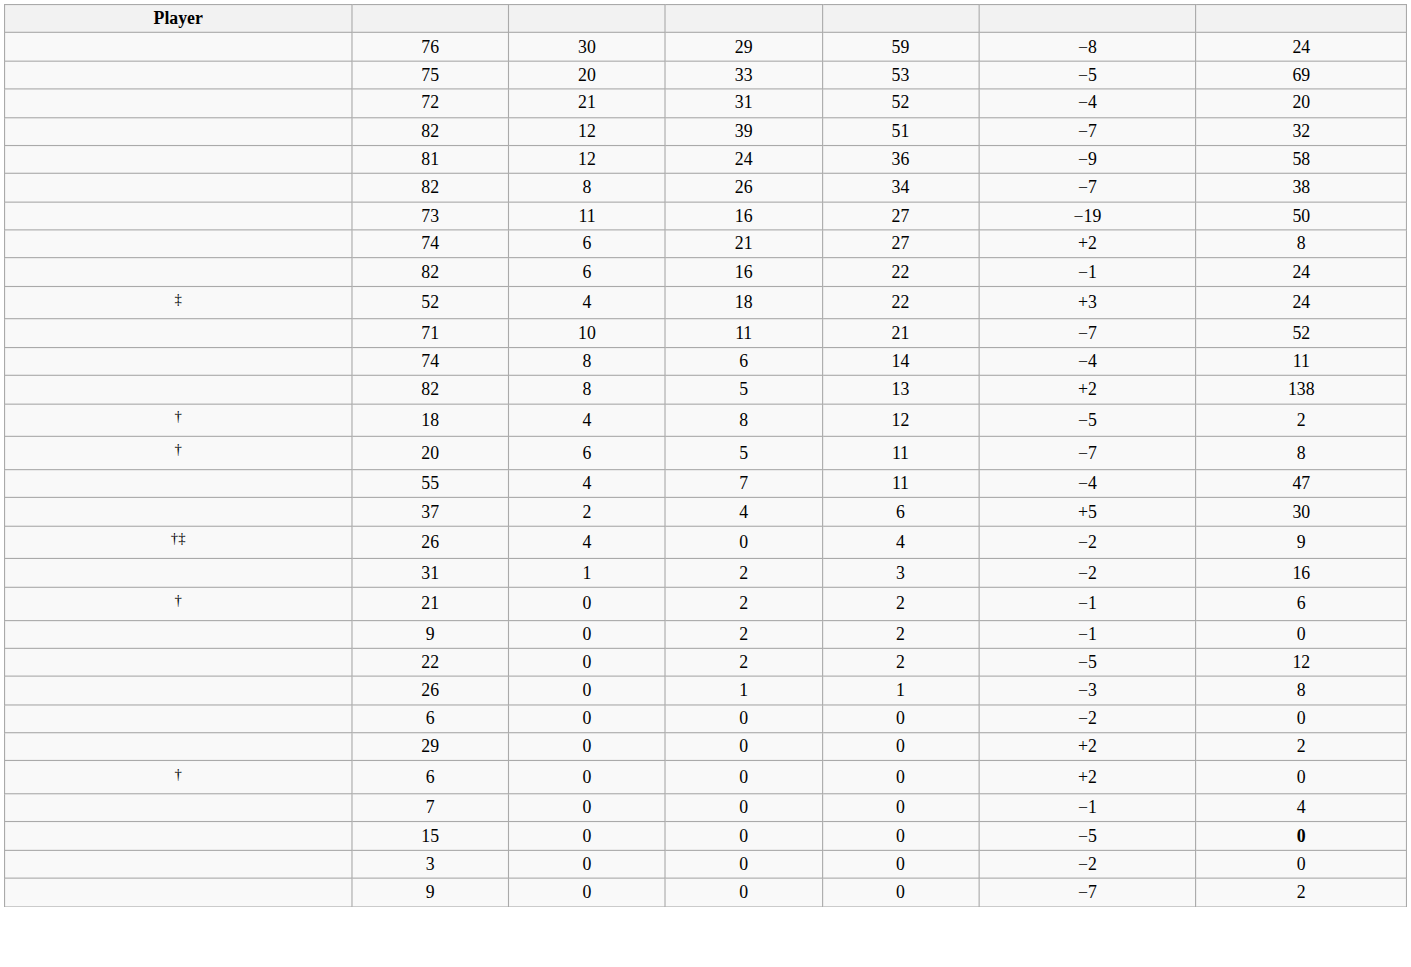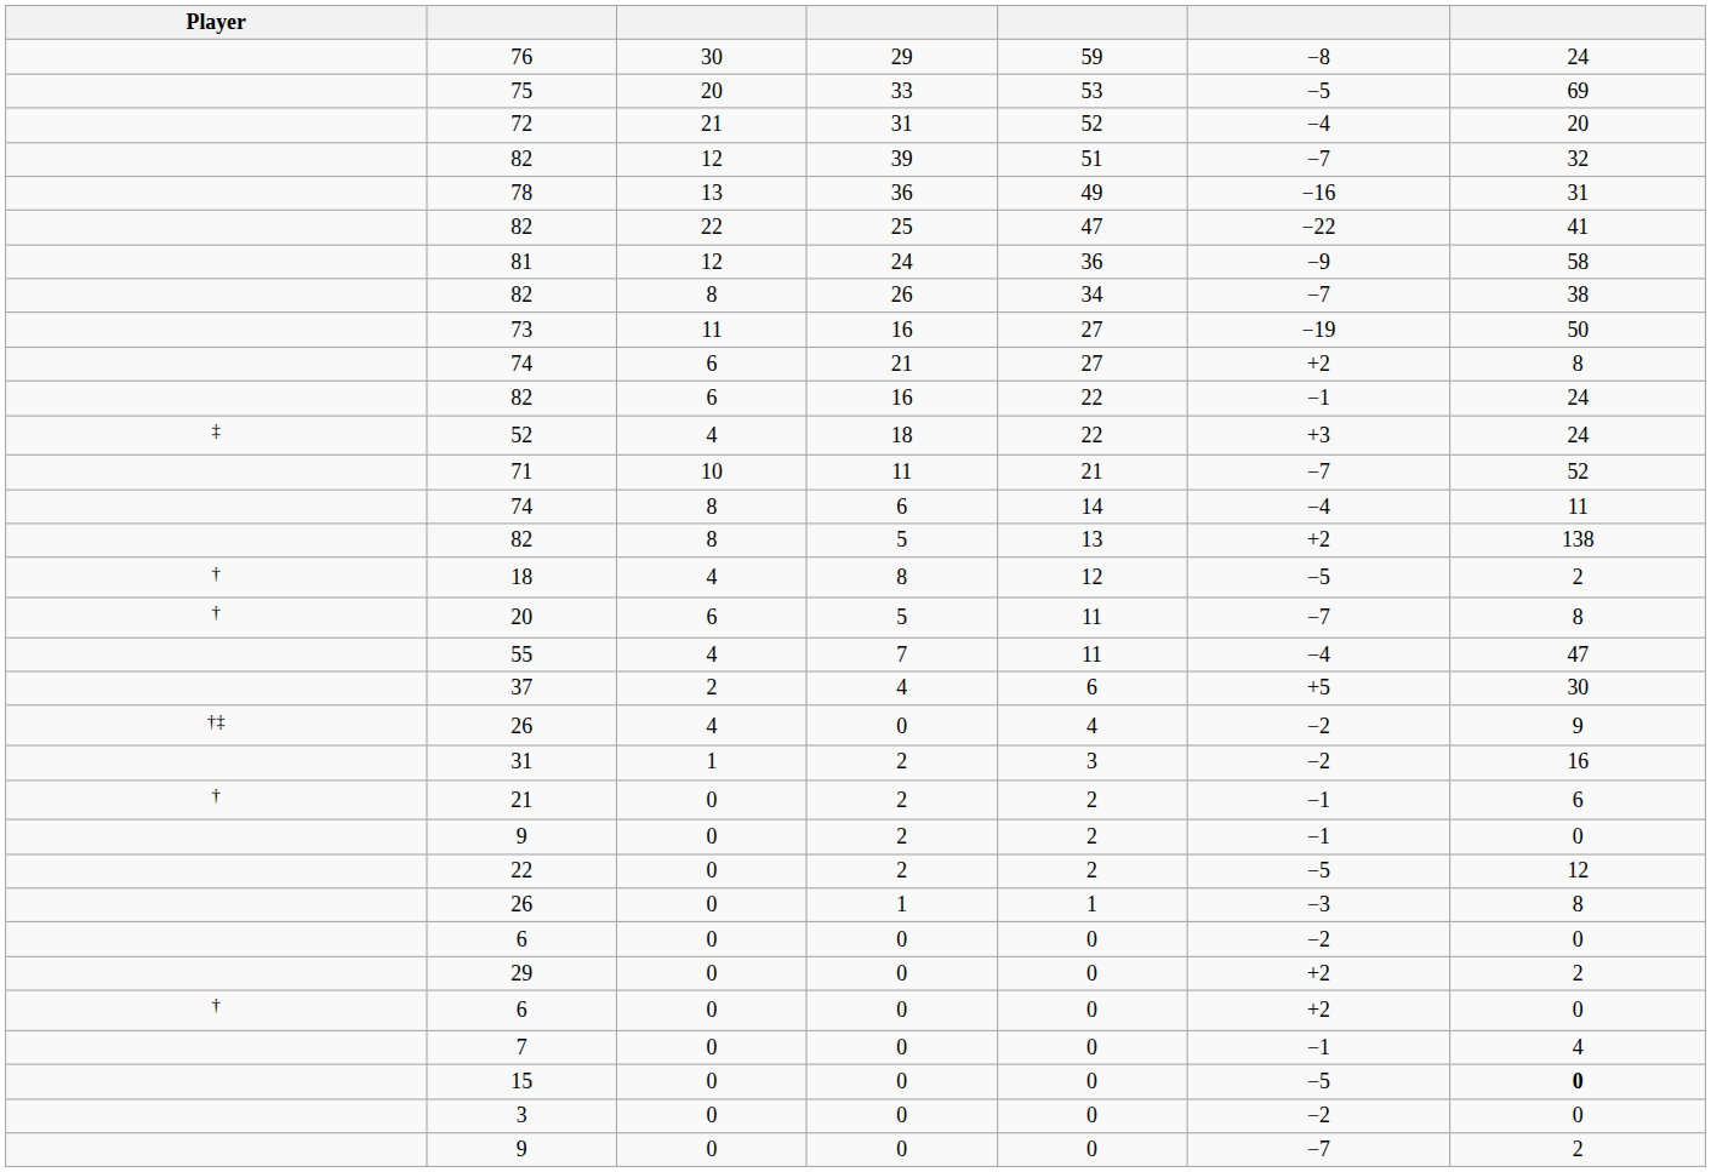 <table class="wikitable sortable" style="width:100%; text-align:center;">
 <tr align=center>
 <th>Player</th>
 <th></th>
 <th></th>
 <th></th>
 <th></th>
 <th data-sort-type="number"></th>
 <th></th>
 </tr>
 <tr>
 <td></td>
 <td>76</td>
 <td>30</td>
 <td>29</td>
 <td>59</td>
 <td>−8</td>
 <td>24</td>
 </tr>
 <tr>
 <td></td>
 <td>75</td>
 <td>20</td>
 <td>33</td>
 <td>53</td>
 <td>−5</td>
 <td>69</td>
 </tr>
 <tr>
 <td></td>
 <td>72</td>
 <td>21</td>
 <td>31</td>
 <td>52</td>
 <td>−4</td>
 <td>20</td>
 </tr>
 <tr>
 <td></td>
 <td>82</td>
 <td>12</td>
 <td>39</td>
 <td>51</td>
 <td>−7</td>
 <td>32</td>
+</tr>
+<tr>
+<td></td>
+<td>78</td>
+<td>13</td>
+<td>36</td>
+<td>49</td>
+<td>−16</td>
+<td>31</td>
+</tr>
+<tr>
+<td></td>
+<td>82</td>
+<td>22</td>
+<td>25</td>
+<td>47</td>
+<td>−22</td>
+<td>41</td>
 </tr>
 <tr>
 <td></td>
 <td>81</td>
 <td>12</td>
 <td>24</td>
 <td>36</td>
 <td>−9</td>
 <td>58</td>
 </tr>
 <tr>
 <td></td>
 <td>82</td>
 <td>8</td>
 <td>26</td>
 <td>34</td>
 <td>−7</td>
 <td>38</td>
 </tr>
 <tr>
 <td></td>
 <td>73</td>
 <td>11</td>
 <td>16</td>
 <td>27</td>
 <td>−19</td>
 <td>50</td>
 </tr>
 <tr>
 <td></td>
 <td>74</td>
 <td>6</td>
 <td>21</td>
 <td>27</td>
 <td>+2</td>
 <td>8</td>
 </tr>
 <tr>
 <td></td>
 <td>82</td>
 <td>6</td>
 <td>16</td>
 <td>22</td>
 <td>−1</td>
 <td>24</td>
 </tr>
 <tr>
 <td><sup>‡</sup></td>
 <td>52</td>
 <td>4</td>
 <td>18</td>
 <td>22</td>
 <td>+3</td>
 <td>24</td>
 </tr>
 <tr>
 <td></td>
 <td>71</td>
 <td>10</td>
 <td>11</td>
 <td>21</td>
 <td>−7</td>
 <td>52</td>
 </tr>
 <tr>
 <td></td>
 <td>74</td>
 <td>8</td>
 <td>6</td>
 <td>14</td>
 <td>−4</td>
 <td>11</td>
 </tr>
 <tr>
 <td></td>
 <td>82</td>
 <td>8</td>
 <td>5</td>
 <td>13</td>
 <td>+2</td>
 <td>138</td>
 </tr>
 <tr>
 <td><sup>†</sup></td>
 <td>18</td>
 <td>4</td>
 <td>8</td>
 <td>12</td>
 <td>−5</td>
 <td>2</td>
 </tr>
 <tr>
 <td><sup>†</sup></td>
 <td>20</td>
 <td>6</td>
 <td>5</td>
 <td>11</td>
 <td>−7</td>
 <td>8</td>
 </tr>
 <tr>
 <td></td>
 <td>55</td>
 <td>4</td>
 <td>7</td>
 <td>11</td>
 <td>−4</td>
 <td>47</td>
 </tr>
 <tr>
 <td></td>
 <td>37</td>
 <td>2</td>
 <td>4</td>
 <td>6</td>
 <td>+5</td>
 <td>30</td>
 </tr>
 <tr>
 <td><sup>†‡</sup></td>
 <td>26</td>
 <td>4</td>
 <td>0</td>
 <td>4</td>
 <td>−2</td>
 <td>9</td>
 </tr>
 <tr>
 <td></td>
 <td>31</td>
 <td>1</td>
 <td>2</td>
 <td>3</td>
 <td>−2</td>
 <td>16</td>
 </tr>
 <tr>
 <td><sup>†</sup></td>
 <td>21</td>
 <td>0</td>
 <td>2</td>
 <td>2</td>
 <td>−1</td>
 <td>6</td>
 </tr>
 <tr>
 <td></td>
 <td>9</td>
 <td>0</td>
 <td>2</td>
 <td>2</td>
 <td>−1</td>
 <td>0</td>
 </tr>
 <tr>
 <td></td>
 <td>22</td>
 <td>0</td>
 <td>2</td>
 <td>2</td>
 <td>−5</td>
 <td>12</td>
 </tr>
 <tr>
 <td></td>
 <td>26</td>
 <td>0</td>
 <td>1</td>
 <td>1</td>
 <td>−3</td>
 <td>8</td>
 </tr>
 <tr>
 <td></td>
 <td>6</td>
 <td>0</td>
 <td>0</td>
 <td>0</td>
 <td>−2</td>
 <td>0</td>
 </tr>
 <tr>
 <td></td>
 <td>29</td>
 <td>0</td>
 <td>0</td>
 <td>0</td>
 <td>+2</td>
 <td>2</td>
 </tr>
 <tr>
 <td><sup>†</sup></td>
 <td>6</td>
 <td>0</td>
 <td>0</td>
 <td>0</td>
 <td>+2</td>
 <td>0</td>
 </tr>
 <tr>
 <td></td>
 <td>7</td>
 <td>0</td>
 <td>0</td>
 <td>0</td>
 <td>−1</td>
 <td>4</td>
 </tr>
 <tr>
 <td></td>
 <td>15</td>
 <td>0</td>
 <td>0</td>
 <td>0</td>
 <td>−5</td>
 <td><strong>0</strong></td>
 </tr>
 <tr>
 <td></td>
 <td>3</td>
 <td>0</td>
 <td>0</td>
 <td>0</td>
 <td>−2</td>
 <td>0</td>
 </tr>
 <tr>
 <td></td>
 <td>9</td>
 <td>0</td>
 <td>0</td>
 <td>0</td>
 <td>−7</td>
 <td>2</td>
 </tr>
 </table>
